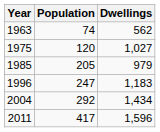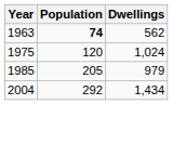 <table class="wikitable" style="line-height:1.1em;">
 <tr>
 <th>Year</th>
 <th>Population</th>
 <th>Dwellings</th>
 </tr>
 <tr align="right">
 <td>1963</td>
-<td>74</td>
+<td><strong>74</strong></td>
 <td>562</td>
 </tr>
 <tr align="right">
 <td>1975</td>
 <td>120</td>
-<td>1,027</td>
+<td>1,024</td>
 </tr>
 <tr align="right">
 <td>1985</td>
 <td>205</td>
 <td>979</td>
 </tr>
 <tr align="right">
-<td>1996</td>
-<td>247</td>
-<td>1,183</td>
-</tr>
-<tr align="right">
 <td>2004</td>
 <td>292</td>
 <td>1,434</td>
 </tr>
-<tr align="right">
-<td>2011</td>
-<td>417</td>
-<td>1,596</td>
-</tr>
 </table>
